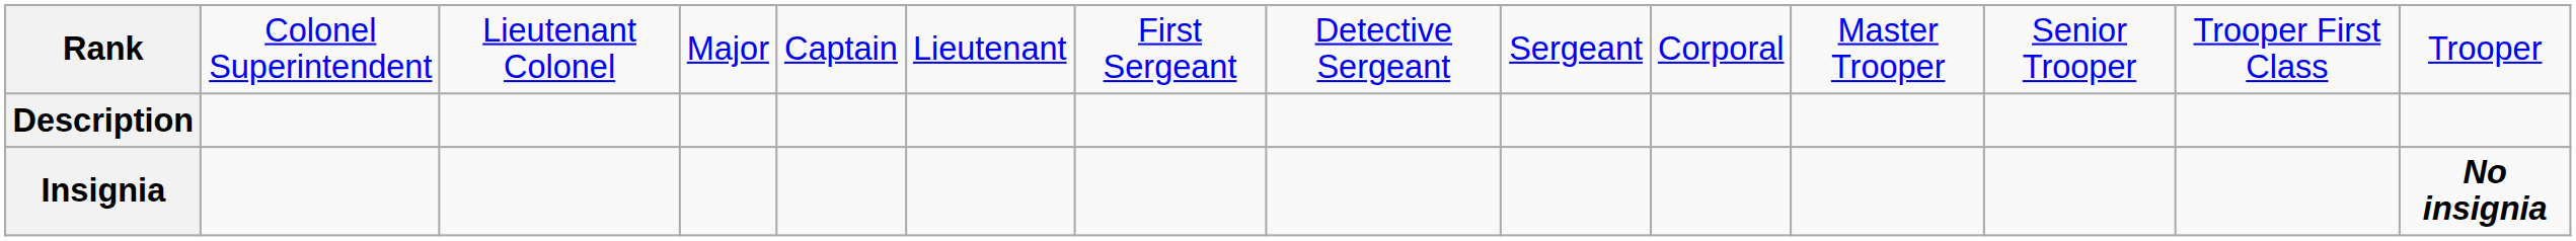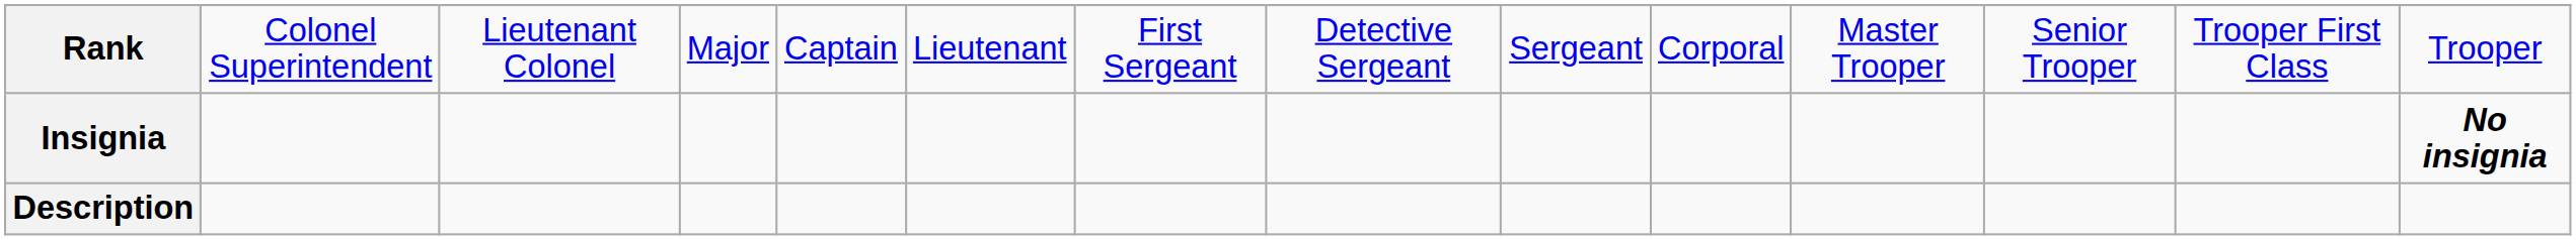 <table class="wikitable">
 <tr style="text-align:center;">
 <th>Rank</th>
 <td><a href='#'>Colonel</a><br><a href='#'>Superintendent</a></td>
 <td><a href='#'>Lieutenant Colonel</a></td>
 <td><a href='#'>Major</a></td>
 <td><a href='#'>Captain</a></td>
 <td><a href='#'>Lieutenant</a></td>
 <td><a href='#'>First Sergeant</a></td>
 <td><a href='#'>Detective Sergeant</a></td>
 <td><a href='#'>Sergeant</a></td>
 <td><a href='#'>Corporal</a></td>
 <td><a href='#'>Master Trooper</a></td>
 <td><a href='#'>Senior Trooper</a></td>
 <td><a href='#'>Trooper First Class</a></td>
 <td><a href='#'>Trooper</a></td>
 </tr>
 <tr style="text-align:center;">
+<th>Insignia</th>
+<td></td>
+<td></td>
+<td></td>
+<td></td>
+<td></td>
+<td></td>
+<td></td>
+<td></td>
+<td></td>
+<td></td>
+<td></td>
+<td></td>
+<td><strong><em>No insignia</em></strong></td>
+</tr>
+<tr style="text-align:center;">
 <th>Description</th>
 <td></td>
 <td></td>
 <td></td>
 <td></td>
 <td></td>
 <td></td>
 <td></td>
 <td></td>
 <td></td>
 <td></td>
 <td></td>
 <td></td>
 <td></td>
 </tr>
-<tr style="text-align:center;">
-<th>Insignia</th>
-<td></td>
-<td></td>
-<td></td>
-<td></td>
-<td></td>
-<td></td>
-<td></td>
-<td></td>
-<td></td>
-<td></td>
-<td></td>
-<td></td>
-<td><strong><em>No insignia</em></strong></td>
-</tr>
 </table>
